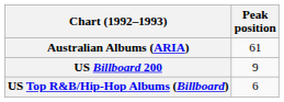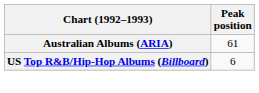 <table class="wikitable sortable plainrowheaders" style="text-align:center">
 <tr>
 <th scope="col">Chart (1992–1993)</th>
 <th scope="col">Peak<br> position</th>
 </tr>
 <tr>
 <th scope="row">Australian Albums (<a href='#'>ARIA</a>)</th>
 <td>61</td>
 </tr>
 <tr>
-<th scope="row">US <a href='#'><em>Billboard</em> 200</a></th>
-<td>9</td>
-</tr>
-<tr>
 <th scope="row">US <a href='#'>Top R&B/Hip-Hop Albums</a> (<em><a href='#'>Billboard</a></em>)</th>
 <td>6</td>
 </tr>
 </table>
